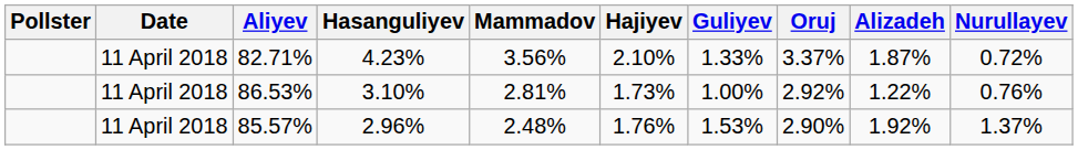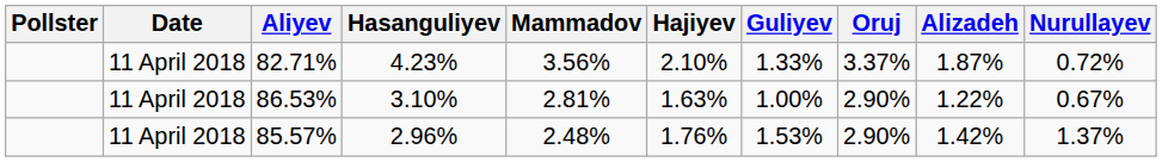 <table class=wikitable style=text-align:center>
 <tr>
 <th>Pollster</th>
 <th>Date</th>
 <th><a href='#'>Aliyev</a></th>
 <th>Hasanguliyev</th>
 <th>Mammadov</th>
 <th>Hajiyev</th>
 <th><a href='#'>Guliyev</a></th>
 <th><a href='#'>Oruj</a></th>
 <th><a href='#'>Alizadeh</a></th>
 <th><a href='#'>Nurullayev</a></th>
 </tr>
 <tr>
 <td></td>
 <td>11 April 2018</td>
 <td>82.71%</td>
 <td>4.23%</td>
 <td>3.56%</td>
 <td>2.10%</td>
 <td>1.33%</td>
 <td>3.37%</td>
 <td>1.87%</td>
 <td>0.72%</td>
 </tr>
 <tr>
 <td></td>
 <td>11 April 2018</td>
 <td>86.53%</td>
 <td>3.10%</td>
 <td>2.81%</td>
-<td>1.73%</td>
+<td>1.63%</td>
 <td>1.00%</td>
-<td>2.92%</td>
+<td>2.90%</td>
 <td>1.22%</td>
-<td>0.76%</td>
+<td>0.67%</td>
 </tr>
 <tr>
 <td></td>
 <td>11 April 2018</td>
 <td>85.57%</td>
 <td>2.96%</td>
 <td>2.48%</td>
 <td>1.76%</td>
 <td>1.53%</td>
 <td>2.90%</td>
-<td>1.92%</td>
+<td>1.42%</td>
 <td>1.37%</td>
 </tr>
 </table>
